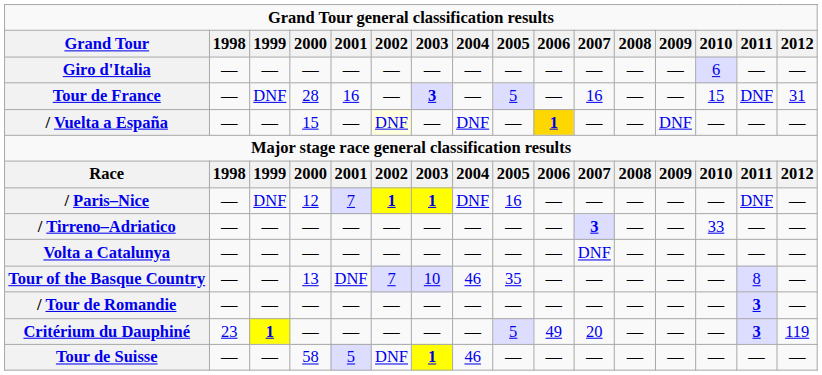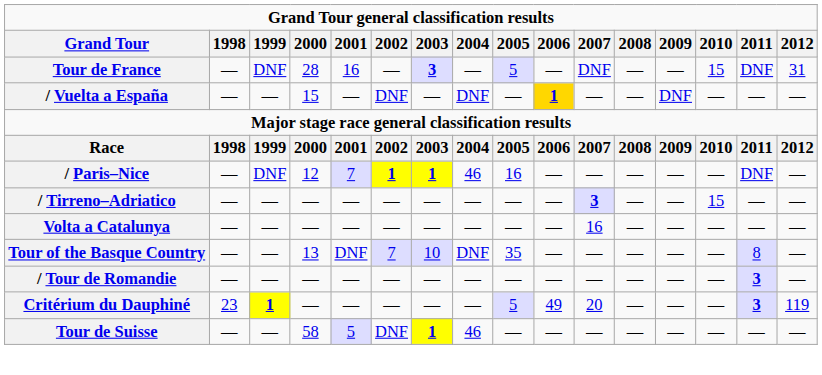 <table class="wikitable plainrowheaders">
 <tr>
 <td colspan=16 align="center"><strong>Grand Tour general classification results</strong></td>
 </tr>
 <tr>
 <th scope="col"><a href='#'>Grand Tour</a></th>
 <th scope="col">1998</th>
 <th scope="col">1999</th>
 <th scope="col">2000</th>
 <th scope="col">2001</th>
 <th scope="col">2002</th>
 <th scope="col">2003</th>
 <th scope="col">2004</th>
 <th scope="col">2005</th>
 <th scope="col">2006</th>
 <th scope="col">2007</th>
 <th scope="col">2008</th>
 <th scope="col">2009</th>
 <th scope="col">2010</th>
 <th scope="col">2011</th>
 <th scope="col">2012</th>
 </tr>
 <tr style="text-align:center;">
-<th scope="row"> <a href='#'>Giro d'Italia</a></th>
-<td>—</td>
-<td>—</td>
-<td>—</td>
-<td>—</td>
-<td>—</td>
-<td>—</td>
-<td>—</td>
-<td>—</td>
-<td>—</td>
-<td>—</td>
-<td>—</td>
-<td>—</td>
-<td style="background:#ddf;"><a href='#'>6</a></td>
-<td>—</td>
-<td>—</td>
-</tr>
-<tr style="text-align:center;">
 <th scope="row"> <a href='#'>Tour de France</a></th>
 <td>—</td>
 <td><a href='#'>DNF</a></td>
 <td><a href='#'>28</a></td>
 <td><a href='#'>16</a></td>
 <td>—</td>
 <td style="background:#ddf;"><a href='#'><strong>3</strong></a></td>
 <td>—</td>
 <td style="background:#ddf;"><a href='#'>5</a></td>
 <td>—</td>
-<td><a href='#'>16</a></td>
+<td><a href='#'>DNF</a></td>
 <td>—</td>
 <td>—</td>
 <td><a href='#'>15</a></td>
 <td><a href='#'>DNF</a></td>
 <td><a href='#'>31</a></td>
 </tr>
 <tr style="text-align:center;">
 <th scope="row">/ <a href='#'>Vuelta a España</a></th>
 <td>—</td>
 <td>—</td>
 <td><a href='#'>15</a></td>
 <td>—</td>
-<td style="background: lightyellow;"><a href='#'>DNF</a></td>
+<td><a href='#'>DNF</a></td>
 <td>—</td>
 <td><a href='#'>DNF</a></td>
 <td>—</td>
 <td style="background:gold;"><a href='#'><strong>1</strong></a></td>
 <td>—</td>
 <td>—</td>
 <td><a href='#'>DNF</a></td>
 <td>—</td>
 <td>—</td>
 <td>—</td>
 </tr>
 <tr>
 <td colspan=16 align="center"><strong>Major stage race general classification results</strong></td>
 </tr>
 <tr>
 <th scope="col">Race</th>
 <th scope="col">1998</th>
 <th scope="col">1999</th>
 <th scope="col">2000</th>
 <th scope="col">2001</th>
 <th scope="col">2002</th>
 <th scope="col">2003</th>
 <th scope="col">2004</th>
 <th scope="col">2005</th>
 <th scope="col">2006</th>
 <th scope="col">2007</th>
 <th scope="col">2008</th>
 <th scope="col">2009</th>
 <th scope="col">2010</th>
 <th scope="col">2011</th>
 <th scope="col">2012</th>
 </tr>
 <tr style="text-align:center;">
 <th scope="row">/ <a href='#'>Paris–Nice</a></th>
 <td>—</td>
 <td><a href='#'>DNF</a></td>
 <td><a href='#'>12</a></td>
 <td style="background:#ddf;"><a href='#'>7</a></td>
 <td style="background:yellow;"><a href='#'><strong>1</strong></a></td>
 <td style="background:yellow;"><a href='#'><strong>1</strong></a></td>
-<td><a href='#'>DNF</a></td>
+<td><a href='#'>46</a></td>
 <td><a href='#'>16</a></td>
 <td>—</td>
 <td>—</td>
 <td>—</td>
 <td>—</td>
 <td>—</td>
 <td><a href='#'>DNF</a></td>
 <td>—</td>
 </tr>
 <tr style="text-align:center;">
 <th scope="row">/ <a href='#'>Tirreno–Adriatico</a></th>
 <td>—</td>
 <td>—</td>
 <td>—</td>
 <td>—</td>
 <td>—</td>
 <td>—</td>
 <td>—</td>
 <td>—</td>
 <td>—</td>
 <td style="background:#ddf;"><a href='#'><strong>3</strong></a></td>
 <td>—</td>
 <td>—</td>
-<td><a href='#'>33</a></td>
+<td><a href='#'>15</a></td>
 <td>—</td>
 <td>—</td>
 </tr>
 <tr style="text-align:center;">
 <th scope="row"> <a href='#'>Volta a Catalunya</a></th>
 <td>—</td>
 <td>—</td>
 <td>—</td>
 <td>—</td>
 <td>—</td>
 <td>—</td>
 <td>—</td>
 <td>—</td>
 <td>—</td>
-<td><a href='#'>DNF</a></td>
+<td><a href='#'>16</a></td>
 <td>—</td>
 <td>—</td>
 <td>—</td>
 <td>—</td>
 <td>—</td>
 </tr>
 <tr style="text-align:center;">
 <th scope="row"> <a href='#'>Tour of the Basque Country</a></th>
 <td>—</td>
 <td>—</td>
 <td><a href='#'>13</a></td>
 <td><a href='#'>DNF</a></td>
 <td style="background:#ddf;"><a href='#'>7</a></td>
 <td style="background:#ddf;"><a href='#'>10</a></td>
-<td><a href='#'>46</a></td>
+<td><a href='#'>DNF</a></td>
 <td><a href='#'>35</a></td>
 <td>—</td>
 <td>—</td>
 <td>—</td>
 <td>—</td>
 <td>—</td>
 <td style="background:#ddf;"><a href='#'>8</a></td>
 <td>—</td>
 </tr>
 <tr style="text-align:center;">
 <th scope="row">/ <a href='#'>Tour de Romandie</a></th>
 <td>—</td>
 <td>—</td>
 <td>—</td>
 <td>—</td>
 <td>—</td>
 <td>—</td>
 <td>—</td>
 <td>—</td>
 <td>—</td>
 <td>—</td>
 <td>—</td>
 <td>—</td>
 <td>—</td>
 <td style="background:#ddf;"><a href='#'><strong>3</strong></a></td>
 <td>—</td>
 </tr>
 <tr style="text-align:center;">
 <th scope="row"> <a href='#'>Critérium du Dauphiné</a></th>
 <td><a href='#'>23</a></td>
 <td style="background:yellow;"><a href='#'><strong>1</strong></a></td>
 <td>—</td>
 <td>—</td>
 <td>—</td>
 <td>—</td>
 <td>—</td>
 <td style="background:#ddf;"><a href='#'>5</a></td>
 <td><a href='#'>49</a></td>
 <td><a href='#'>20</a></td>
 <td>—</td>
 <td>—</td>
 <td>—</td>
 <td style="background:#ddf;"><a href='#'><strong>3</strong></a></td>
 <td><a href='#'>119</a></td>
 </tr>
 <tr style="text-align:center;">
 <th scope="row"> <a href='#'>Tour de Suisse</a></th>
 <td>—</td>
 <td>—</td>
 <td><a href='#'>58</a></td>
 <td style="background:#ddf;"><a href='#'>5</a></td>
 <td><a href='#'>DNF</a></td>
 <td style="background:yellow;"><a href='#'><strong>1</strong></a></td>
 <td><a href='#'>46</a></td>
 <td>—</td>
 <td>—</td>
 <td>—</td>
 <td>—</td>
 <td>—</td>
 <td>—</td>
 <td>—</td>
 <td>—</td>
 </tr>
 </table>
